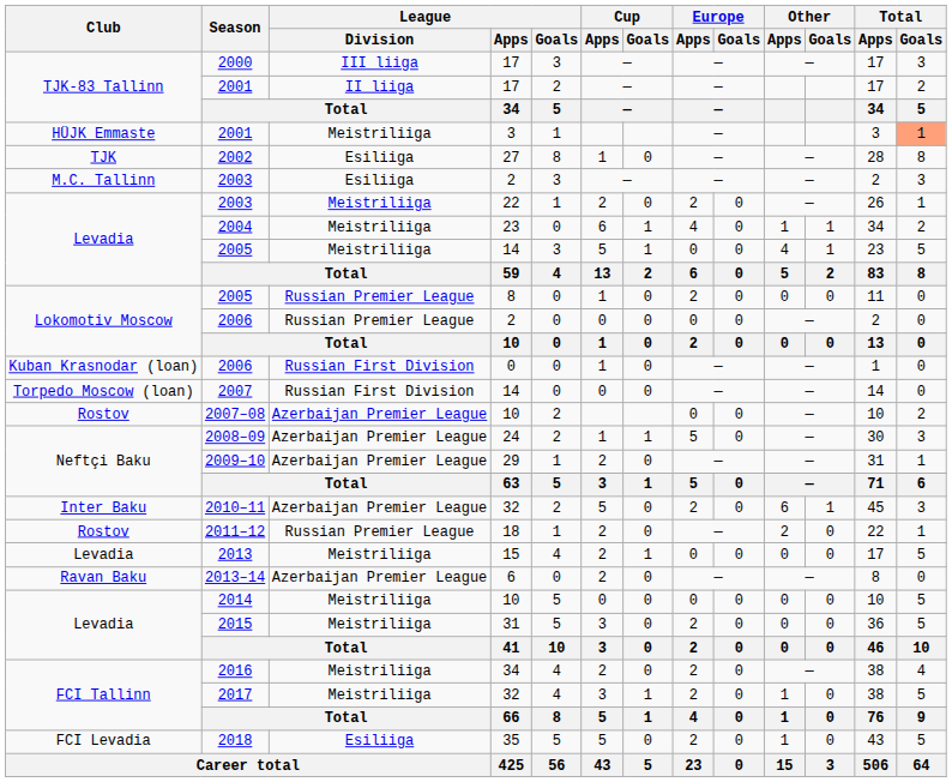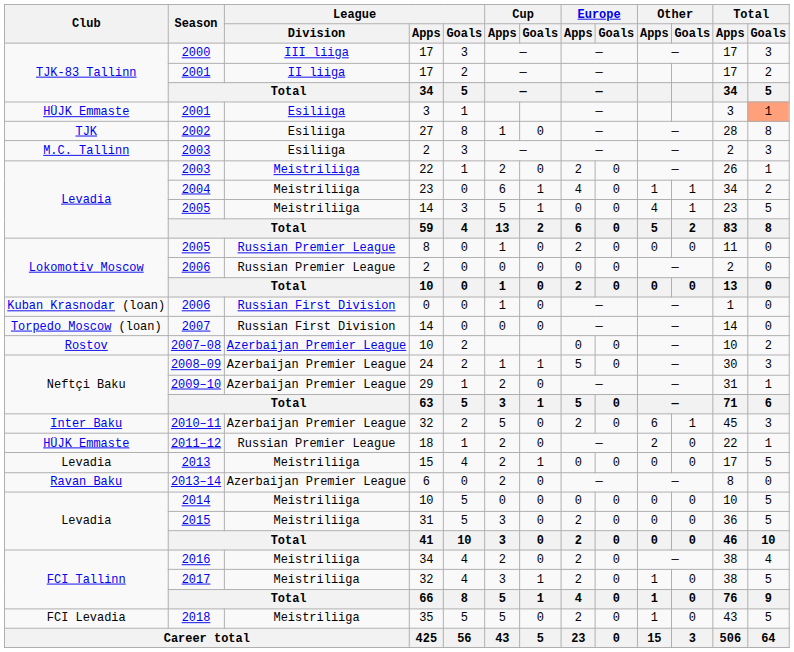 <table class="wikitable" style="text-align:center">
 <tr>
 <th rowspan="2">Club</th>
 <th rowspan="2">Season</th>
 <th colspan="3">League</th>
 <th colspan="2">Cup</th>
 <th colspan="2"><a href='#'>Europe</a></th>
 <th colspan="2">Other</th>
 <th colspan="2">Total</th>
 </tr>
 <tr>
 <th>Division</th>
 <th>Apps</th>
 <th>Goals</th>
 <th>Apps</th>
 <th>Goals</th>
 <th>Apps</th>
 <th>Goals</th>
 <th>Apps</th>
 <th>Goals</th>
 <th>Apps</th>
 <th>Goals</th>
 </tr>
 <tr>
 <td rowspan="3"><a href='#'>TJK-83 Tallinn</a></td>
 <td><a href='#'>2000</a></td>
 <td><a href='#'>III liiga</a></td>
 <td>17</td>
 <td>3</td>
 <td colspan="2">—</td>
 <td colspan="2">—</td>
 <td colspan="2">—</td>
 <td>17</td>
 <td>3</td>
 </tr>
 <tr>
 <td><a href='#'>2001</a></td>
 <td><a href='#'>II liiga</a></td>
 <td>17</td>
 <td>2</td>
 <td colspan="2">—</td>
 <td colspan="2">—</td>
 <td></td>
 <td></td>
 <td>17</td>
 <td>2</td>
 </tr>
 <tr>
 <th colspan="2">Total</th>
 <th>34</th>
 <th>5</th>
 <th colspan="2">—</th>
 <th colspan="2">—</th>
 <th></th>
 <th></th>
 <th>34</th>
 <th>5</th>
 </tr>
 <tr>
 <td><a href='#'>HÜJK Emmaste</a></td>
 <td><a href='#'>2001</a></td>
-<td>Meistriliiga</td>
+<td><a href='#'>Esiliiga</a></td>
 <td>3</td>
 <td>1</td>
 <td></td>
 <td></td>
 <td colspan="2">—</td>
 <td></td>
 <td></td>
 <td>3</td>
 <td style="background: lightsalmon;">1</td>
 </tr>
 <tr>
 <td><a href='#'>TJK</a></td>
 <td><a href='#'>2002</a></td>
 <td>Esiliiga</td>
 <td>27</td>
 <td>8</td>
 <td>1</td>
 <td>0</td>
 <td colspan="2">—</td>
 <td colspan="2">—</td>
 <td>28</td>
 <td>8</td>
 </tr>
 <tr>
 <td><a href='#'>M.C. Tallinn</a></td>
 <td><a href='#'>2003</a></td>
 <td>Esiliiga</td>
 <td>2</td>
 <td>3</td>
 <td colspan="2">—</td>
 <td colspan="2">—</td>
 <td colspan="2">—</td>
 <td>2</td>
 <td>3</td>
 </tr>
 <tr>
 <td rowspan="4"><a href='#'>Levadia</a></td>
 <td><a href='#'>2003</a></td>
 <td><a href='#'>Meistriliiga</a></td>
 <td>22</td>
 <td>1</td>
 <td>2</td>
 <td>0</td>
 <td>2</td>
 <td>0</td>
 <td colspan="2">—</td>
 <td>26</td>
 <td>1</td>
 </tr>
 <tr>
 <td><a href='#'>2004</a></td>
 <td>Meistriliiga</td>
 <td>23</td>
 <td>0</td>
 <td>6</td>
 <td>1</td>
 <td>4</td>
 <td>0</td>
 <td>1</td>
 <td>1</td>
 <td>34</td>
 <td>2</td>
 </tr>
 <tr>
 <td><a href='#'>2005</a></td>
 <td>Meistriliiga</td>
 <td>14</td>
 <td>3</td>
 <td>5</td>
 <td>1</td>
 <td>0</td>
 <td>0</td>
 <td>4</td>
 <td>1</td>
 <td>23</td>
 <td>5</td>
 </tr>
 <tr>
 <th colspan="2">Total</th>
 <th>59</th>
 <th>4</th>
 <th>13</th>
 <th>2</th>
 <th>6</th>
 <th>0</th>
 <th>5</th>
 <th>2</th>
 <th>83</th>
 <th>8</th>
 </tr>
 <tr>
 <td rowspan="3"><a href='#'>Lokomotiv Moscow</a></td>
 <td><a href='#'>2005</a></td>
 <td><a href='#'>Russian Premier League</a></td>
 <td>8</td>
 <td>0</td>
 <td>1</td>
 <td>0</td>
 <td>2</td>
 <td>0</td>
 <td>0</td>
 <td>0</td>
 <td>11</td>
 <td>0</td>
 </tr>
 <tr>
 <td><a href='#'>2006</a></td>
 <td>Russian Premier League</td>
 <td>2</td>
 <td>0</td>
 <td>0</td>
 <td>0</td>
 <td>0</td>
 <td>0</td>
 <td colspan="2">—</td>
 <td>2</td>
 <td>0</td>
 </tr>
 <tr>
 <th colspan="2">Total</th>
 <th>10</th>
 <th>0</th>
 <th>1</th>
 <th>0</th>
 <th>2</th>
 <th>0</th>
 <th>0</th>
 <th>0</th>
 <th>13</th>
 <th>0</th>
 </tr>
 <tr>
 <td><a href='#'>Kuban Krasnodar</a> (loan)</td>
 <td><a href='#'>2006</a></td>
 <td><a href='#'>Russian First Division</a></td>
 <td>0</td>
 <td>0</td>
 <td>1</td>
 <td>0</td>
 <td colspan="2">—</td>
 <td colspan="2">—</td>
 <td>1</td>
 <td>0</td>
 </tr>
 <tr>
 <td><a href='#'>Torpedo Moscow</a> (loan)</td>
 <td><a href='#'>2007</a></td>
 <td>Russian First Division</td>
 <td>14</td>
 <td>0</td>
 <td>0</td>
 <td>0</td>
 <td colspan="2">—</td>
 <td colspan="2">—</td>
 <td>14</td>
 <td>0</td>
 </tr>
 <tr>
 <td><a href='#'>Rostov</a></td>
 <td><a href='#'>2007–08</a></td>
 <td><a href='#'>Azerbaijan Premier League</a></td>
 <td>10</td>
 <td>2</td>
 <td></td>
 <td></td>
 <td>0</td>
 <td>0</td>
 <td colspan="2">—</td>
 <td>10</td>
 <td>2</td>
 </tr>
 <tr>
 <td rowspan="3">Neftçi Baku</td>
 <td><a href='#'>2008–09</a></td>
 <td>Azerbaijan Premier League</td>
 <td>24</td>
 <td>2</td>
 <td>1</td>
 <td>1</td>
 <td>5</td>
 <td>0</td>
 <td colspan="2">—</td>
 <td>30</td>
 <td>3</td>
 </tr>
 <tr>
 <td><a href='#'>2009–10</a></td>
 <td>Azerbaijan Premier League</td>
 <td>29</td>
 <td>1</td>
 <td>2</td>
 <td>0</td>
 <td colspan="2">—</td>
 <td colspan="2">—</td>
 <td>31</td>
 <td>1</td>
 </tr>
 <tr>
 <th colspan="2">Total</th>
 <th>63</th>
 <th>5</th>
 <th>3</th>
 <th>1</th>
 <th>5</th>
 <th>0</th>
 <th colspan="2">—</th>
 <th>71</th>
 <th>6</th>
 </tr>
 <tr>
 <td><a href='#'>Inter Baku</a></td>
 <td><a href='#'>2010–11</a></td>
 <td>Azerbaijan Premier League</td>
 <td>32</td>
 <td>2</td>
 <td>5</td>
 <td>0</td>
 <td>2</td>
 <td>0</td>
 <td>6</td>
 <td>1</td>
 <td>45</td>
 <td>3</td>
 </tr>
 <tr>
-<td><a href='#'>Rostov</a></td>
+<td><a href='#'>HÜJK Emmaste</a></td>
 <td><a href='#'>2011–12</a></td>
 <td>Russian Premier League</td>
 <td>18</td>
 <td>1</td>
 <td>2</td>
 <td>0</td>
 <td colspan="2">—</td>
 <td>2</td>
 <td>0</td>
 <td>22</td>
 <td>1</td>
 </tr>
 <tr>
 <td>Levadia</td>
 <td><a href='#'>2013</a></td>
 <td>Meistriliiga</td>
 <td>15</td>
 <td>4</td>
 <td>2</td>
 <td>1</td>
 <td>0</td>
 <td>0</td>
 <td>0</td>
 <td>0</td>
 <td>17</td>
 <td>5</td>
 </tr>
 <tr>
 <td><a href='#'>Ravan Baku</a></td>
 <td><a href='#'>2013–14</a></td>
 <td>Azerbaijan Premier League</td>
 <td>6</td>
 <td>0</td>
 <td>2</td>
 <td>0</td>
 <td colspan="2">—</td>
 <td colspan="2">—</td>
 <td>8</td>
 <td>0</td>
 </tr>
 <tr>
 <td rowspan="3">Levadia</td>
 <td><a href='#'>2014</a></td>
 <td>Meistriliiga</td>
 <td>10</td>
 <td>5</td>
 <td>0</td>
 <td>0</td>
 <td>0</td>
 <td>0</td>
 <td>0</td>
 <td>0</td>
 <td>10</td>
 <td>5</td>
 </tr>
 <tr>
 <td><a href='#'>2015</a></td>
 <td>Meistriliiga</td>
 <td>31</td>
 <td>5</td>
 <td>3</td>
 <td>0</td>
 <td>2</td>
 <td>0</td>
 <td>0</td>
 <td>0</td>
 <td>36</td>
 <td>5</td>
 </tr>
 <tr>
 <th colspan="2">Total</th>
 <th>41</th>
 <th>10</th>
 <th>3</th>
 <th>0</th>
 <th>2</th>
 <th>0</th>
 <th>0</th>
 <th>0</th>
 <th>46</th>
 <th>10</th>
 </tr>
 <tr>
 <td rowspan="3"><a href='#'>FCI Tallinn</a></td>
 <td><a href='#'>2016</a></td>
 <td>Meistriliiga</td>
 <td>34</td>
 <td>4</td>
 <td>2</td>
 <td>0</td>
 <td>2</td>
 <td>0</td>
 <td colspan="2">—</td>
 <td>38</td>
 <td>4</td>
 </tr>
 <tr>
 <td><a href='#'>2017</a></td>
 <td>Meistriliiga</td>
 <td>32</td>
 <td>4</td>
 <td>3</td>
 <td>1</td>
 <td>2</td>
 <td>0</td>
 <td>1</td>
 <td>0</td>
 <td>38</td>
 <td>5</td>
 </tr>
 <tr>
 <th colspan="2">Total</th>
 <th>66</th>
 <th>8</th>
 <th>5</th>
 <th>1</th>
 <th>4</th>
 <th>0</th>
 <th>1</th>
 <th>0</th>
 <th>76</th>
 <th>9</th>
 </tr>
 <tr>
 <td>FCI Levadia</td>
 <td><a href='#'>2018</a></td>
-<td><a href='#'>Esiliiga</a></td>
+<td>Meistriliiga</td>
 <td>35</td>
 <td>5</td>
 <td>5</td>
 <td>0</td>
 <td>2</td>
 <td>0</td>
 <td>1</td>
 <td>0</td>
 <td>43</td>
 <td>5</td>
 </tr>
 <tr>
 <th colspan="3">Career total</th>
 <th>425</th>
 <th>56</th>
 <th>43</th>
 <th>5</th>
 <th>23</th>
 <th>0</th>
 <th>15</th>
 <th>3</th>
 <th>506</th>
 <th>64</th>
 </tr>
 </table>
